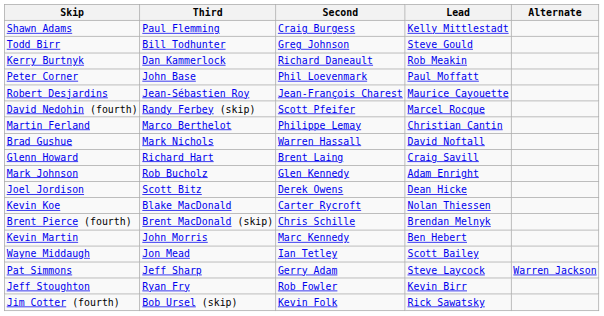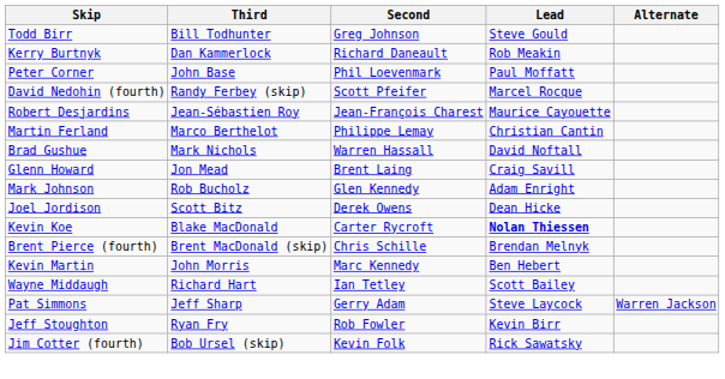 <table class=wikitable>
 <tr>
 <th>Skip</th>
 <th>Third</th>
 <th>Second</th>
 <th>Lead</th>
 <th>Alternate</th>
-</tr>
-<tr>
-<td><a href='#'>Shawn Adams</a></td>
-<td><a href='#'>Paul Flemming</a></td>
-<td><a href='#'>Craig Burgess</a></td>
-<td><a href='#'>Kelly Mittlestadt</a></td>
-<td></td>
 </tr>
 <tr>
 <td><a href='#'>Todd Birr</a></td>
 <td><a href='#'>Bill Todhunter</a></td>
 <td><a href='#'>Greg Johnson</a></td>
 <td><a href='#'>Steve Gould</a></td>
 <td></td>
 </tr>
 <tr>
 <td><a href='#'>Kerry Burtnyk</a></td>
 <td><a href='#'>Dan Kammerlock</a></td>
 <td><a href='#'>Richard Daneault</a></td>
 <td><a href='#'>Rob Meakin</a></td>
 <td></td>
 </tr>
 <tr>
 <td><a href='#'>Peter Corner</a></td>
 <td><a href='#'>John Base</a></td>
 <td><a href='#'>Phil Loevenmark</a></td>
 <td><a href='#'>Paul Moffatt</a></td>
 <td></td>
 </tr>
 <tr>
+<td><a href='#'>David Nedohin</a> (fourth)</td>
+<td><a href='#'>Randy Ferbey</a> (skip)</td>
+<td><a href='#'>Scott Pfeifer</a></td>
+<td><a href='#'>Marcel Rocque</a></td>
+<td></td>
+</tr>
+<tr>
 <td><a href='#'>Robert Desjardins</a></td>
 <td><a href='#'>Jean-Sébastien Roy</a></td>
 <td><a href='#'>Jean-François Charest</a></td>
 <td><a href='#'>Maurice Cayouette</a></td>
-<td></td>
-</tr>
-<tr>
-<td><a href='#'>David Nedohin</a> (fourth)</td>
-<td><a href='#'>Randy Ferbey</a> (skip)</td>
-<td><a href='#'>Scott Pfeifer</a></td>
-<td><a href='#'>Marcel Rocque</a></td>
 <td></td>
 </tr>
 <tr>
 <td><a href='#'>Martin Ferland</a></td>
 <td><a href='#'>Marco Berthelot</a></td>
 <td><a href='#'>Philippe Lemay</a></td>
 <td><a href='#'>Christian Cantin</a></td>
 <td></td>
 </tr>
 <tr>
 <td><a href='#'>Brad Gushue</a></td>
 <td><a href='#'>Mark Nichols</a></td>
 <td><a href='#'>Warren Hassall</a></td>
 <td><a href='#'>David Noftall</a></td>
 <td></td>
 </tr>
 <tr>
 <td><a href='#'>Glenn Howard</a></td>
-<td><a href='#'>Richard Hart</a></td>
+<td><a href='#'>Jon Mead</a></td>
 <td><a href='#'>Brent Laing</a></td>
 <td><a href='#'>Craig Savill</a></td>
 <td></td>
 </tr>
 <tr>
 <td><a href='#'>Mark Johnson</a></td>
 <td><a href='#'>Rob Bucholz</a></td>
 <td><a href='#'>Glen Kennedy</a></td>
 <td><a href='#'>Adam Enright</a></td>
 <td></td>
 </tr>
 <tr>
 <td><a href='#'>Joel Jordison</a></td>
 <td><a href='#'>Scott Bitz</a></td>
 <td><a href='#'>Derek Owens</a></td>
 <td><a href='#'>Dean Hicke</a></td>
 <td></td>
 </tr>
 <tr>
 <td><a href='#'>Kevin Koe</a></td>
 <td><a href='#'>Blake MacDonald</a></td>
 <td><a href='#'>Carter Rycroft</a></td>
-<td><a href='#'>Nolan Thiessen</a></td>
+<td><strong><a href='#'>Nolan Thiessen</a></strong></td>
 <td></td>
 </tr>
 <tr>
 <td><a href='#'>Brent Pierce</a> (fourth)</td>
 <td><a href='#'>Brent MacDonald</a> (skip)</td>
 <td><a href='#'>Chris Schille</a></td>
 <td><a href='#'>Brendan Melnyk</a></td>
 <td></td>
 </tr>
 <tr>
 <td><a href='#'>Kevin Martin</a></td>
 <td><a href='#'>John Morris</a></td>
 <td><a href='#'>Marc Kennedy</a></td>
 <td><a href='#'>Ben Hebert</a></td>
 <td></td>
 </tr>
 <tr>
 <td><a href='#'>Wayne Middaugh</a></td>
-<td><a href='#'>Jon Mead</a></td>
+<td><a href='#'>Richard Hart</a></td>
 <td><a href='#'>Ian Tetley</a></td>
 <td><a href='#'>Scott Bailey</a></td>
 <td></td>
 </tr>
 <tr>
 <td><a href='#'>Pat Simmons</a></td>
 <td><a href='#'>Jeff Sharp</a></td>
 <td><a href='#'>Gerry Adam</a></td>
 <td><a href='#'>Steve Laycock</a></td>
 <td><a href='#'>Warren Jackson</a></td>
 </tr>
 <tr>
 <td><a href='#'>Jeff Stoughton</a></td>
 <td><a href='#'>Ryan Fry</a></td>
 <td><a href='#'>Rob Fowler</a></td>
 <td><a href='#'>Kevin Birr</a></td>
 <td></td>
 </tr>
 <tr>
 <td><a href='#'>Jim Cotter</a> (fourth)</td>
 <td><a href='#'>Bob Ursel</a> (skip)</td>
 <td><a href='#'>Kevin Folk</a></td>
 <td><a href='#'>Rick Sawatsky</a></td>
 <td></td>
 </tr>
 </table>
